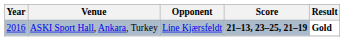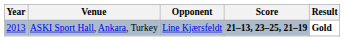 <table class="sortable wikitable" style="font-size: 90%;">
 <tr>
 <th>Year</th>
 <th>Venue</th>
 <th>Opponent</th>
 <th>Score</th>
 <th>Result</th>
 </tr>
 <tr style="background:#AABBCC">
-<td align="center"><a href='#'>2016</a></td>
+<td align="center"><a href='#'>2013</a></td>
 <td align="left"><a href='#'>ASKI Sport Hall</a>, <a href='#'>Ankara</a>, Turkey</td>
 <td align="left"> <a href='#'>Line Kjærsfeldt</a></td>
 <td align="left"><strong>21–13, 23–25, 21–19</strong></td>
 <td style="text-align:left; background:white"> <strong>Gold</strong></td>
 </tr>
 </table>
